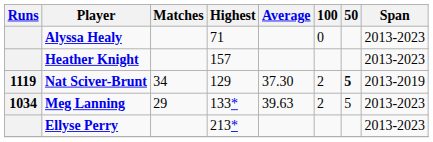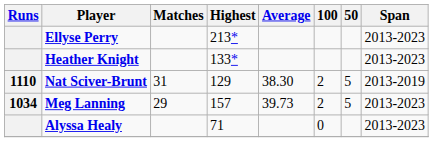 <table class="wikitable sortable defaultcenter col2left">
 <tr>
 <th><a href='#'>Runs</a></th>
 <th>Player</th>
 <th>Matches</th>
 <th>Highest</th>
 <th><a href='#'>Average</a></th>
 <th>100</th>
 <th>50</th>
 <th>Span</th>
 </tr>
 <tr>
 <th></th>
+<td> <strong><a href='#'>Ellyse Perry</a></strong></td>
+<td></td>
+<td>213<a href='#'>*</a></td>
+<td></td>
+<td></td>
+<td></td>
+<td>2013-2023</td>
+</tr>
+<tr>
+<th></th>
+<td> <strong><a href='#'>Heather Knight</a></strong></td>
+<td></td>
+<td>133<a href='#'>*</a></td>
+<td></td>
+<td></td>
+<td></td>
+<td>2013-2023</td>
+</tr>
+<tr>
+<th>1110</th>
+<td> <strong><a href='#'>Nat Sciver-Brunt</a></strong></td>
+<td>31</td>
+<td>129</td>
+<td>38.30</td>
+<td>2</td>
+<td>5</td>
+<td>2013-2019</td>
+</tr>
+<tr>
+<th>1034</th>
+<td> <strong><a href='#'>Meg Lanning</a></strong></td>
+<td>29</td>
+<td>157</td>
+<td>39.73</td>
+<td>2</td>
+<td>5</td>
+<td>2013-2023</td>
+</tr>
+<tr>
+<th></th>
 <td> <strong><a href='#'>Alyssa Healy</a></strong></td>
 <td></td>
 <td>71</td>
 <td></td>
 <td>0</td>
 <td></td>
 <td>2013-2023</td>
 </tr>
 <tr>
-<th></th>
-<td> <strong><a href='#'>Heather Knight</a></strong></td>
-<td></td>
-<td>157</td>
-<td></td>
-<td></td>
-<td></td>
-<td>2013-2023</td>
-</tr>
-<tr>
-<th>1119</th>
-<td> <strong><a href='#'>Nat Sciver-Brunt</a></strong></td>
-<td>34</td>
-<td>129</td>
-<td>37.30</td>
-<td>2</td>
-<td><strong>5</strong></td>
-<td>2013-2019</td>
-</tr>
-<tr>
-<th>1034</th>
-<td> <strong><a href='#'>Meg Lanning</a></strong></td>
-<td>29</td>
-<td>133<a href='#'>*</a></td>
-<td>39.63</td>
-<td>2</td>
-<td>5</td>
-<td>2013-2023</td>
-</tr>
-<tr>
-<th></th>
-<td> <strong><a href='#'>Ellyse Perry</a></strong></td>
-<td></td>
-<td>213<a href='#'>*</a></td>
-<td></td>
-<td></td>
-<td></td>
-<td>2013-2023</td>
-</tr>
-<tr>
 </tr>
 </table>
